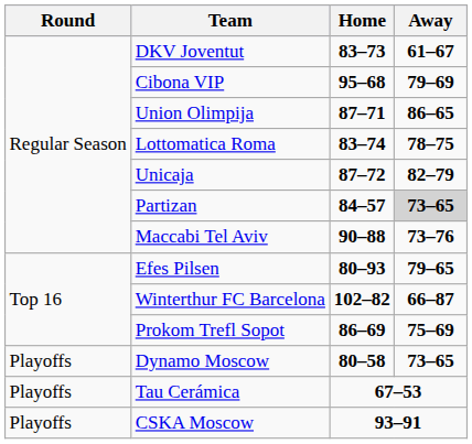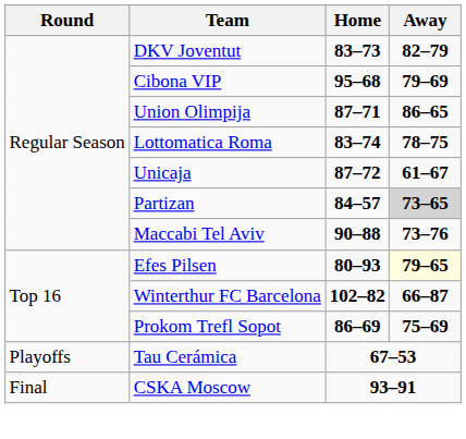 <table class="wikitable" style="text-align: left; font-size:95%">
 <tr bgcolor="#ccccff">
 <th>Round</th>
 <th>Team</th>
 <th>Home</th>
 <th>  Away  </th>
 </tr>
 <tr>
 <td rowspan=7>Regular Season</td>
 <td> <a href='#'>DKV Joventut</a></td>
 <td align="center"><strong>83–73</strong></td>
-<td align="center"><strong>61–67</strong></td>
+<td align="center"><strong>82–79</strong></td>
 </tr>
 <tr>
 <td> <a href='#'>Cibona VIP</a></td>
 <td align="center"><strong>95–68</strong></td>
 <td align="center"><strong>79–69</strong></td>
 </tr>
 <tr>
 <td> <a href='#'>Union Olimpija</a></td>
 <td align="center"><strong>87–71</strong></td>
 <td align="center"><strong>86–65</strong></td>
 </tr>
 <tr>
 <td> <a href='#'>Lottomatica Roma</a></td>
 <td align="center"><strong>83–74</strong></td>
 <td align="center"><strong>78–75</strong></td>
 </tr>
 <tr>
 <td> <a href='#'>Unicaja</a></td>
 <td align="center"><strong>87–72</strong></td>
-<td align="center"><strong>82–79</strong></td>
+<td align="center"><strong>61–67</strong></td>
 </tr>
 <tr>
 <td> <a href='#'>Partizan</a></td>
 <td align="center"><strong>84–57</strong></td>
 <td align="center" style="background: lightgrey;"><strong>73–65</strong></td>
 </tr>
 <tr>
 <td> <a href='#'>Maccabi Tel Aviv</a></td>
 <td align="center"><strong>90–88</strong></td>
 <td align="center"><strong>73–76</strong></td>
 </tr>
 <tr>
 <td rowspan=3>Top 16</td>
 <td> <a href='#'>Efes Pilsen</a></td>
 <td align="center"><strong>80–93</strong></td>
-<td align="center"><strong>79–65</strong></td>
+<td align="center" style="background: lightyellow;"><strong>79–65</strong></td>
 </tr>
 <tr>
 <td> <a href='#'>Winterthur FC Barcelona</a></td>
 <td align="center"><strong>102–82</strong></td>
 <td align="center"><strong>66–87</strong></td>
 </tr>
 <tr>
 <td> <a href='#'>Prokom Trefl Sopot</a></td>
 <td align="center"><strong>86–69</strong></td>
 <td align="center"><strong>75–69</strong></td>
 </tr>
 <tr>
 <td>Playoffs</td>
-<td> <a href='#'>Dynamo Moscow</a></td>
-<td align="center"><strong>80–58</strong></td>
-<td align="center"><strong>73–65</strong></td>
-</tr>
-<tr>
-<td>Playoffs</td>
 <td> <a href='#'>Tau Cerámica</a></td>
 <td colspan=2 align="center"><strong>67–53</strong></td>
 </tr>
 <tr>
-<td>Playoffs</td>
+<td>Final</td>
 <td> <a href='#'>CSKA Moscow</a></td>
 <td colspan=2 align="center"><strong>93–91</strong></td>
 </tr>
 </table>
